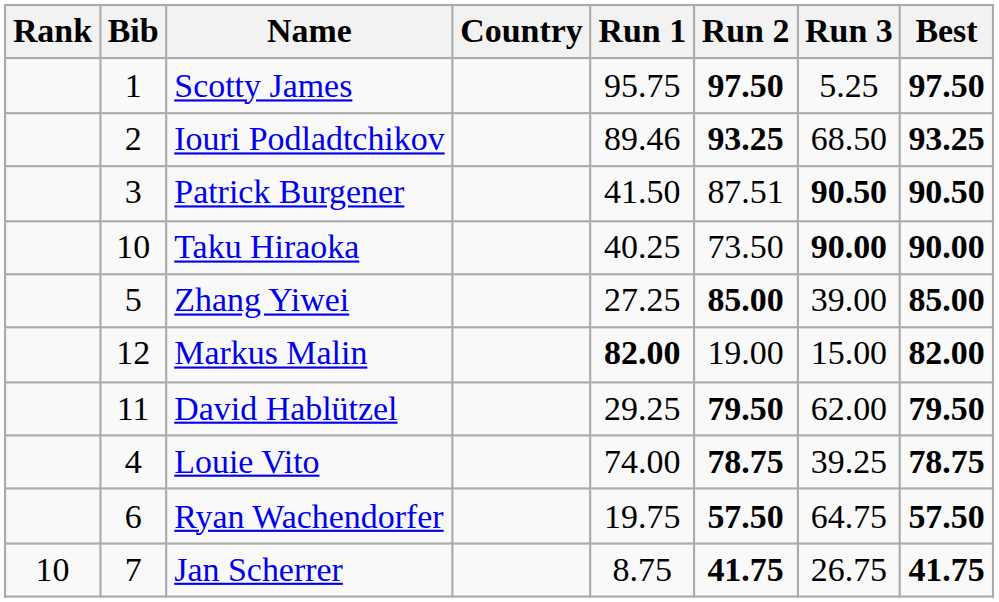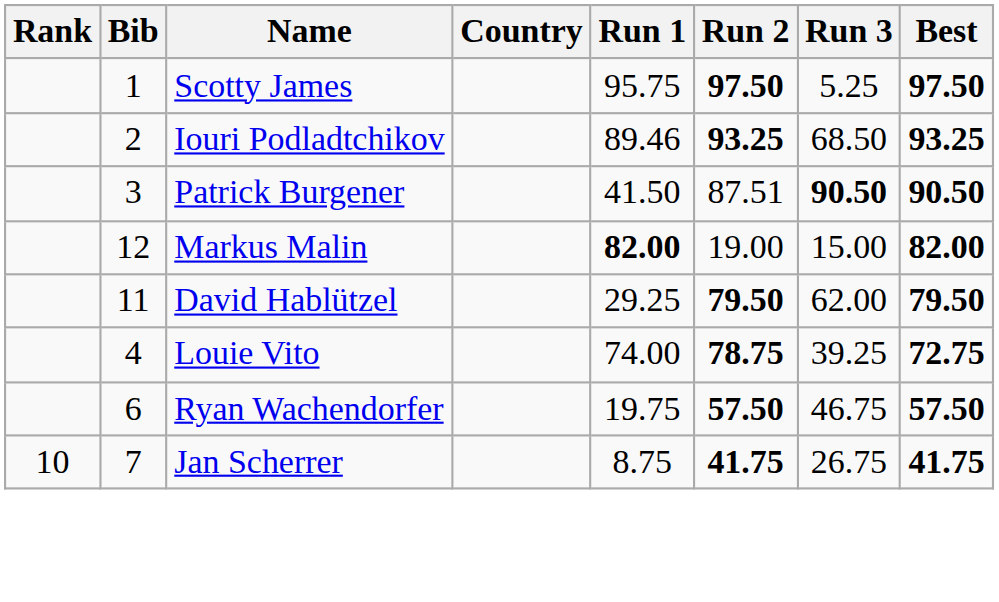 <table class="wikitable sortable" style="text-align:center">
 <tr>
 <th>Rank</th>
 <th>Bib</th>
 <th>Name</th>
 <th>Country</th>
 <th>Run 1</th>
 <th>Run 2</th>
 <th>Run 3</th>
 <th>Best</th>
 </tr>
 <tr>
 <td></td>
 <td>1</td>
 <td align=left><a href='#'>Scotty James</a></td>
 <td align=left></td>
 <td>95.75</td>
 <td><strong>97.50</strong></td>
 <td>5.25</td>
 <td><strong>97.50</strong></td>
 </tr>
 <tr>
 <td></td>
 <td>2</td>
 <td align=left><a href='#'>Iouri Podladtchikov</a></td>
 <td align=left></td>
 <td>89.46</td>
 <td><strong>93.25</strong></td>
 <td>68.50</td>
 <td><strong>93.25</strong></td>
 </tr>
 <tr>
 <td></td>
 <td>3</td>
 <td align=left><a href='#'>Patrick Burgener</a></td>
 <td align=left></td>
 <td>41.50</td>
 <td>87.51</td>
 <td><strong>90.50</strong></td>
 <td><strong>90.50</strong></td>
 </tr>
 <tr>
 <td></td>
-<td>10</td>
-<td align=left><a href='#'>Taku Hiraoka</a></td>
-<td align=left></td>
-<td>40.25</td>
-<td>73.50</td>
-<td><strong>90.00</strong></td>
-<td><strong>90.00</strong></td>
-</tr>
-<tr>
-<td></td>
-<td>5</td>
-<td align=left><a href='#'>Zhang Yiwei</a></td>
-<td align=left></td>
-<td>27.25</td>
-<td><strong>85.00</strong></td>
-<td>39.00</td>
-<td><strong>85.00</strong></td>
-</tr>
-<tr>
-<td></td>
 <td>12</td>
 <td align=left><a href='#'>Markus Malin</a></td>
 <td align=left></td>
 <td><strong>82.00</strong></td>
 <td>19.00</td>
 <td>15.00</td>
 <td><strong>82.00</strong></td>
 </tr>
 <tr>
 <td></td>
 <td>11</td>
 <td align=left><a href='#'>David Hablützel</a></td>
 <td align=left></td>
 <td>29.25</td>
 <td><strong>79.50</strong></td>
 <td>62.00</td>
 <td><strong>79.50</strong></td>
 </tr>
 <tr>
 <td></td>
 <td>4</td>
 <td align=left><a href='#'>Louie Vito</a></td>
 <td align=left></td>
 <td>74.00</td>
 <td><strong>78.75</strong></td>
 <td>39.25</td>
-<td><strong>78.75</strong></td>
+<td><strong>72.75</strong></td>
 </tr>
 <tr>
 <td></td>
 <td>6</td>
 <td align=left><a href='#'>Ryan Wachendorfer</a></td>
 <td align=left></td>
 <td>19.75</td>
 <td><strong>57.50</strong></td>
-<td>64.75</td>
+<td>46.75</td>
 <td><strong>57.50</strong></td>
 </tr>
 <tr>
 <td>10</td>
 <td>7</td>
 <td align=left><a href='#'>Jan Scherrer</a></td>
 <td align=left></td>
 <td>8.75</td>
 <td><strong>41.75</strong></td>
 <td>26.75</td>
 <td><strong>41.75</strong></td>
 </tr>
 </table>
